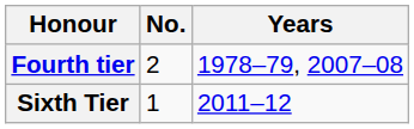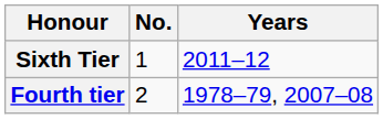 <table class="wikitable plainrowheaders">
 <tr>
 <th scope=col>Honour</th>
 <th scope=col>No.</th>
 <th scope=col>Years</th>
 </tr>
 <tr>
+<th scope=row>Sixth Tier</th>
+<td>1</td>
+<td><a href='#'>2011–12</a></td>
+</tr>
+<tr>
 <th scope=row><a href='#'>Fourth tier</a></th>
 <td>2</td>
 <td><a href='#'>1978–79</a>, <a href='#'>2007–08</a></td>
 </tr>
-<tr>
-<th scope=row>Sixth Tier</th>
-<td>1</td>
-<td><a href='#'>2011–12</a></td>
-</tr>
 </table>
